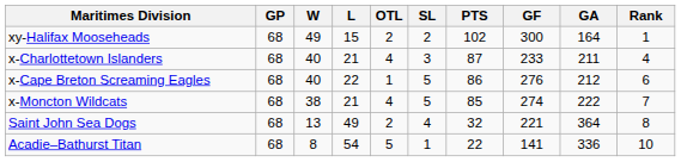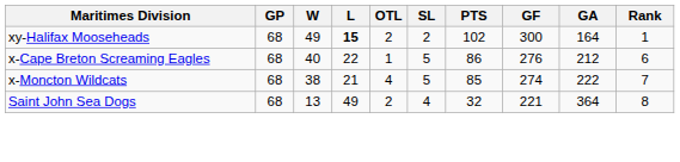 <table class="wikitable" style="text-align:center">
 <tr>
 <th bgcolor="#DDDDFF" width="33%">Maritimes Division</th>
 <th bgcolor="#DDDDFF" width="5%">GP</th>
 <th bgcolor="#DDDDFF" width="5%">W</th>
 <th bgcolor="#DDDDFF" width="5%">L</th>
 <th bgcolor="#DDDDFF" width="5%">OTL</th>
 <th bgcolor="#DDDDFF" width="5%">SL</th>
 <th bgcolor="#DDDDFF" width="7.5%">PTS</th>
 <th bgcolor="#DDDDFF" width="7.5%">GF</th>
 <th bgcolor="#DDDDFF" width="7.5%">GA</th>
 <th bgcolor="#DDDDFF" width="7.5%">Rank</th>
 </tr>
 <tr>
 <td align=left>xy-<a href='#'>Halifax Mooseheads</a></td>
 <td>68</td>
 <td>49</td>
-<td>15</td>
+<td><strong>15</strong></td>
 <td>2</td>
 <td>2</td>
 <td>102</td>
 <td>300</td>
 <td>164</td>
 <td>1</td>
-</tr>
-<tr>
-<td align=left>x-<a href='#'>Charlottetown Islanders</a></td>
-<td>68</td>
-<td>40</td>
-<td>21</td>
-<td>4</td>
-<td>3</td>
-<td>87</td>
-<td>233</td>
-<td>211</td>
-<td>4</td>
 </tr>
 <tr>
 <td align=left>x-<a href='#'>Cape Breton Screaming Eagles</a></td>
 <td>68</td>
 <td>40</td>
 <td>22</td>
 <td>1</td>
 <td>5</td>
 <td>86</td>
 <td>276</td>
 <td>212</td>
 <td>6</td>
 </tr>
 <tr>
 <td align=left>x-<a href='#'>Moncton Wildcats</a></td>
 <td>68</td>
 <td>38</td>
 <td>21</td>
 <td>4</td>
 <td>5</td>
 <td>85</td>
 <td>274</td>
 <td>222</td>
 <td>7</td>
 </tr>
 <tr>
 <td align=left><a href='#'>Saint John Sea Dogs</a></td>
 <td>68</td>
 <td>13</td>
 <td>49</td>
 <td>2</td>
 <td>4</td>
 <td>32</td>
 <td>221</td>
 <td>364</td>
 <td>8</td>
 </tr>
-<tr>
-<td align=left><a href='#'>Acadie–Bathurst Titan</a></td>
-<td>68</td>
-<td>8</td>
-<td>54</td>
-<td>5</td>
-<td>1</td>
-<td>22</td>
-<td>141</td>
-<td>336</td>
-<td>10</td>
-</tr>
 </table>
